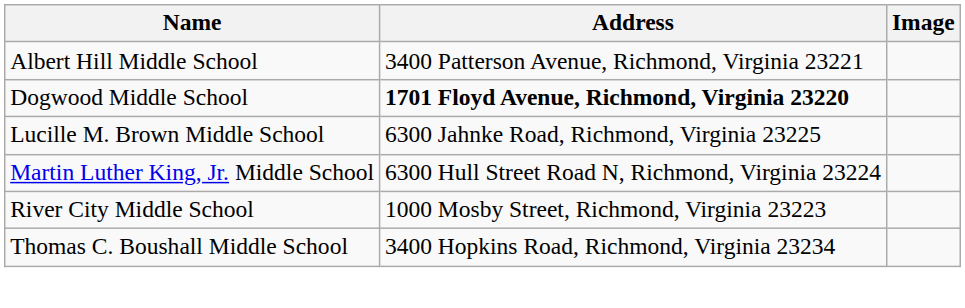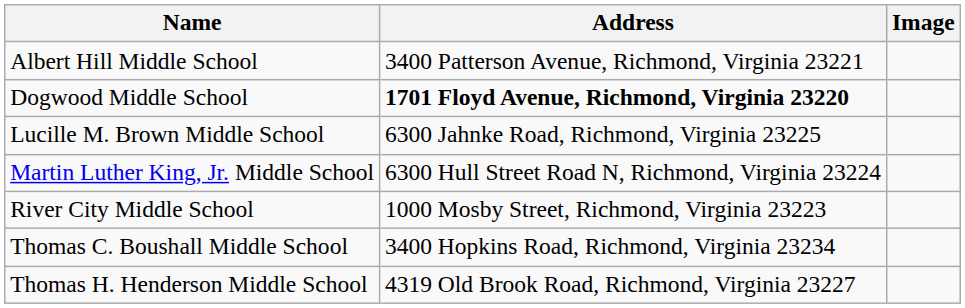 <table class="wikitable">
 <tr>
 <th>Name</th>
 <th>Address</th>
 <th>Image</th>
 </tr>
 <tr>
 <td>Albert Hill Middle School</td>
 <td>3400 Patterson Avenue, Richmond, Virginia 23221</td>
 <td></td>
 </tr>
 <tr>
 <td>Dogwood Middle School</td>
 <td><strong>1701 Floyd Avenue, Richmond, Virginia 23220</strong></td>
 <td></td>
 </tr>
 <tr>
 <td>Lucille M. Brown Middle School</td>
 <td>6300 Jahnke Road, Richmond, Virginia 23225</td>
 <td></td>
 </tr>
 <tr>
 <td><a href='#'>Martin Luther King, Jr.</a> Middle School</td>
 <td>6300 Hull Street Road N, Richmond, Virginia 23224</td>
 <td></td>
 </tr>
 <tr>
 <td>River City Middle School</td>
 <td>1000 Mosby Street, Richmond, Virginia 23223</td>
 <td></td>
 </tr>
 <tr>
 <td>Thomas C. Boushall Middle School</td>
 <td>3400 Hopkins Road, Richmond, Virginia 23234</td>
 <td></td>
 </tr>
+<tr>
+<td>Thomas H. Henderson Middle School</td>
+<td>4319 Old Brook Road, Richmond, Virginia 23227</td>
+<td></td>
+</tr>
 </table>
